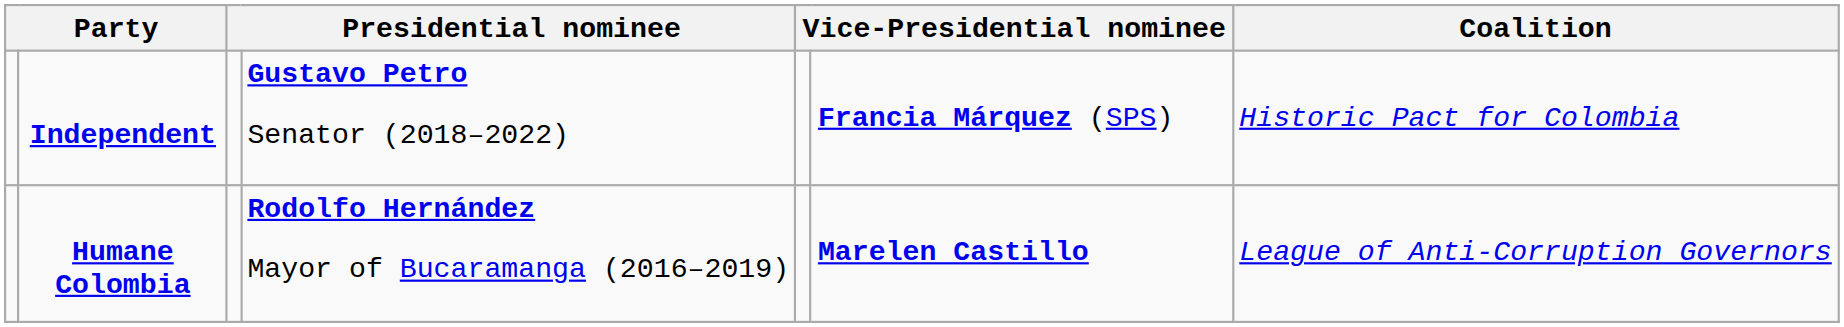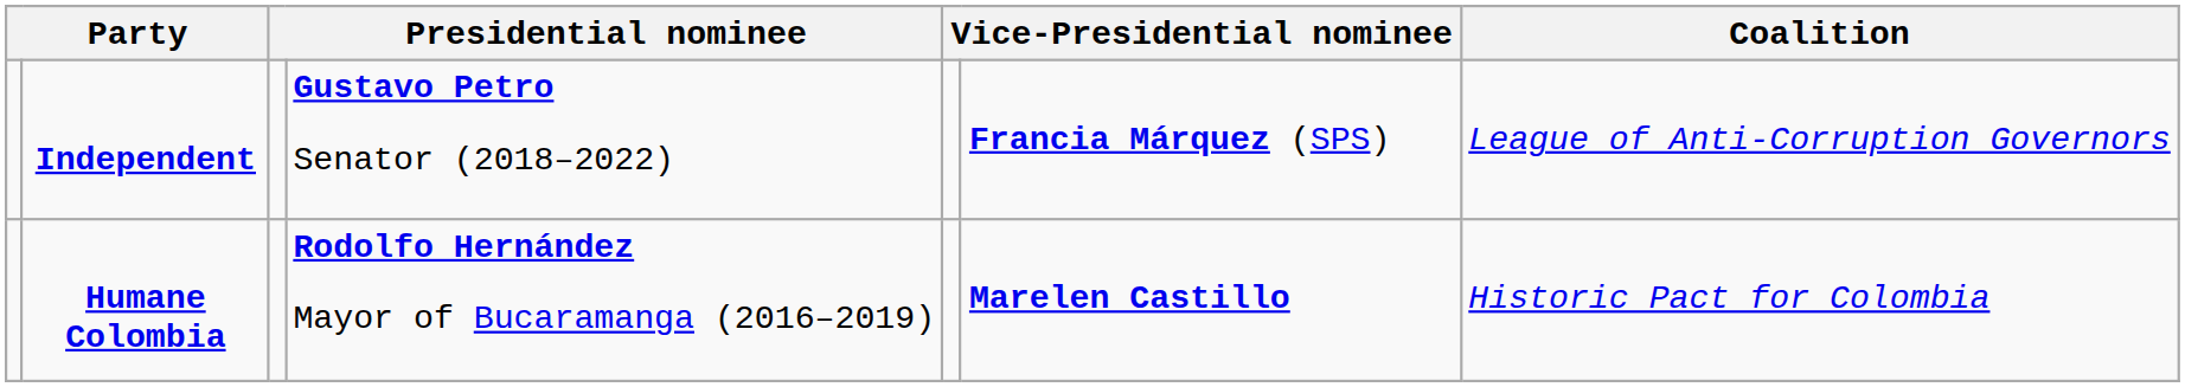 <table class="vertical-align-top wikitable">
 <tr>
 <th scope=colgroup colspan=2>Party</th>
 <th scope=colgroup colspan=2>Presidential nominee</th>
 <th scope=colgroup colspan=2>Vice-Presidential nominee</th>
 <th scope=col>Coalition</th>
 </tr>
 <tr>
 <td style=background:></td>
 <td style="max-width:90px; text-align:center"><br><strong><a href='#'>Independent</a></strong></td>
 <td></td>
 <td><strong><a href='#'>Gustavo Petro</a></strong><p>Senator (2018–2022)</p></td>
 <td></td>
 <td><strong><a href='#'>Francia Márquez</a></strong> (<a href='#'>SPS</a>)</td>
-<td><em><a href='#'>Historic Pact for Colombia</a></em></td>
+<td><em><a href='#'>League of Anti-Corruption Governors</a></em></td>
 </tr>
 <tr>
 <td style=background:></td>
 <td style="max-width:90px; text-align:center"><br><strong><a href='#'>Humane Colombia</a></strong></td>
 <td></td>
 <td><strong><a href='#'>Rodolfo Hernández</a></strong><p>Mayor of <a href='#'>Bucaramanga</a> (2016–2019)</p></td>
 <td></td>
 <td><strong><a href='#'>Marelen Castillo</a></strong></td>
-<td><em><a href='#'>League of Anti-Corruption Governors</a></em></td>
+<td><em><a href='#'>Historic Pact for Colombia</a></em></td>
 </tr>
 </table>
